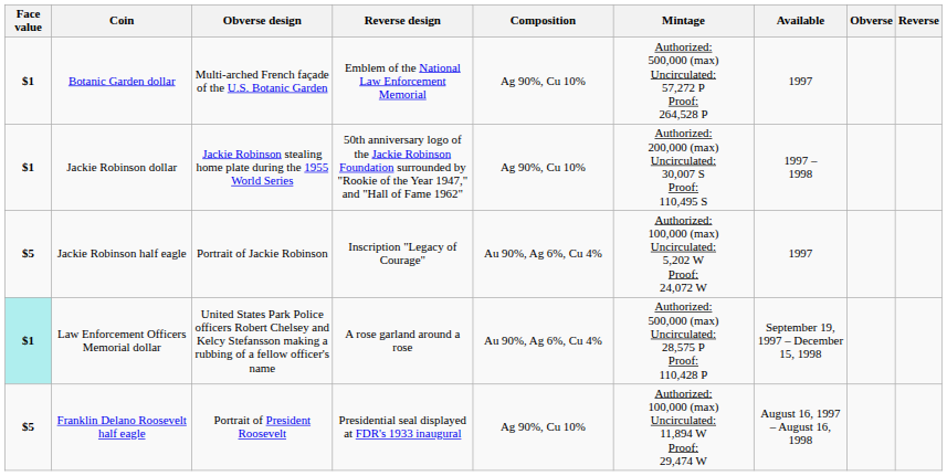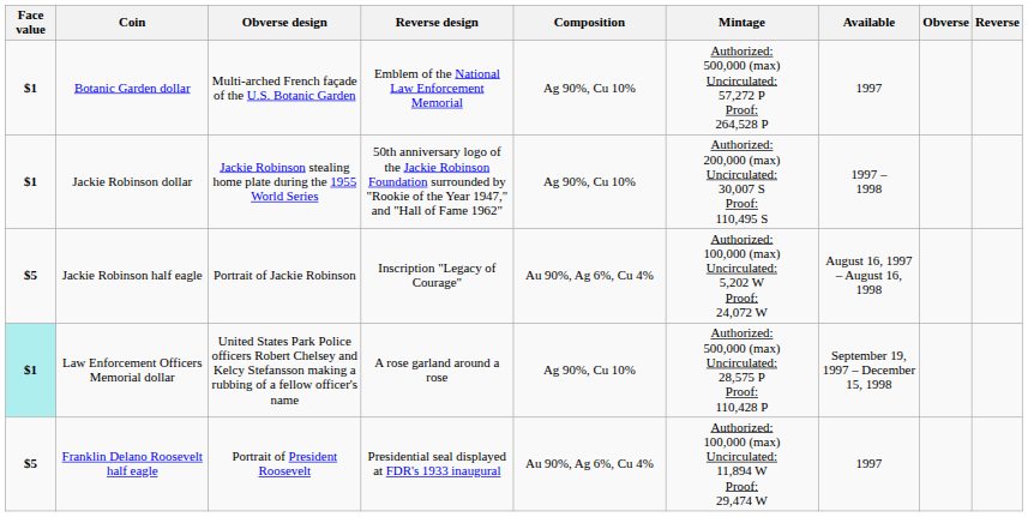 <table class="wikitable">
 <tr>
 <th width="5%">Face value</th>
 <th width="15%">Coin</th>
 <th width="15%">Obverse design</th>
 <th width="15%">Reverse design</th>
 <th width="15%">Composition</th>
 <th width="15%">Mintage</th>
 <th width="10%">Available</th>
 <th>Obverse</th>
 <th>Reverse</th>
 </tr>
 <tr>
 <td align="center"><strong>$1</strong></td>
 <td align="center"><a href='#'>Botanic Garden dollar</a></td>
 <td align="center">Multi-arched French façade of the <a href='#'>U.S. Botanic Garden</a></td>
 <td align="center">Emblem of the <a href='#'>National Law Enforcement Memorial</a></td>
 <td align="center">Ag 90%, Cu 10%</td>
 <td align="center"><u>Authorized:</u><br>500,000 (max)<br><u>Uncirculated:</u><br>57,272 P<br><u>Proof:</u><br>264,528 P</td>
 <td align="center">1997</td>
 <td></td>
 <td></td>
 </tr>
 <tr>
 <td align="center"><strong>$1</strong></td>
 <td align="center">Jackie Robinson dollar</td>
 <td align="center"><a href='#'>Jackie Robinson</a> stealing home plate during the <a href='#'>1955 World Series</a></td>
 <td align="center">50th anniversary logo of the <a href='#'>Jackie Robinson Foundation</a> surrounded by "Rookie of the Year 1947," and "Hall of Fame 1962"</td>
 <td align="center">Ag 90%, Cu 10%</td>
 <td align="center"><u>Authorized:</u><br>200,000 (max)<br><u>Uncirculated:</u><br>30,007 S<br><u>Proof:</u><br>110,495 S</td>
 <td align="center">1997 –<br>1998</td>
 <td></td>
 <td></td>
 </tr>
 <tr>
 <td align="center"><strong>$5</strong></td>
 <td align="center">Jackie Robinson half eagle</td>
 <td align="center">Portrait of Jackie Robinson</td>
 <td align="center">Inscription "Legacy of Courage"</td>
 <td align="center">Au 90%, Ag 6%, Cu 4%</td>
 <td align="center"><u>Authorized:</u><br>100,000 (max)<br><u>Uncirculated:</u><br>5,202 W<br><u>Proof:</u><br>24,072 W</td>
-<td align="center">1997</td>
+<td align="center">August 16, 1997 – August 16, 1998</td>
 <td></td>
 <td></td>
 </tr>
 <tr>
 <td align="center" style="background: paleturquoise;"><strong>$1</strong></td>
 <td align="center">Law Enforcement Officers Memorial dollar</td>
 <td align="center">United States Park Police officers Robert Chelsey and Kelcy Stefansson making a rubbing of a fellow officer's name</td>
 <td align="center">A rose garland around a rose</td>
-<td align="center">Au 90%, Ag 6%, Cu 4%</td>
+<td align="center">Ag 90%, Cu 10%</td>
 <td align="center"><u>Authorized:</u><br>500,000 (max)<br><u>Uncirculated:</u><br>28,575 P<br><u>Proof:</u><br>110,428 P</td>
 <td align="center">September 19, 1997 – December 15, 1998</td>
 <td></td>
 <td></td>
 </tr>
 <tr>
 <td align="center"><strong>$5</strong></td>
 <td align="center"><a href='#'>Franklin Delano Roosevelt half eagle</a></td>
 <td align="center">Portrait of <a href='#'>President Roosevelt</a></td>
 <td align="center">Presidential seal displayed at <a href='#'>FDR's 1933 inaugural</a></td>
-<td align="center">Ag 90%, Cu 10%</td>
+<td align="center">Au 90%, Ag 6%, Cu 4%</td>
 <td align="center"><u>Authorized:</u><br>100,000 (max)<br><u>Uncirculated:</u><br>11,894 W<br><u>Proof:</u><br>29,474 W</td>
-<td align="center">August 16, 1997 – August 16, 1998</td>
+<td align="center">1997</td>
 <td></td>
 <td></td>
 </tr>
 </table>
